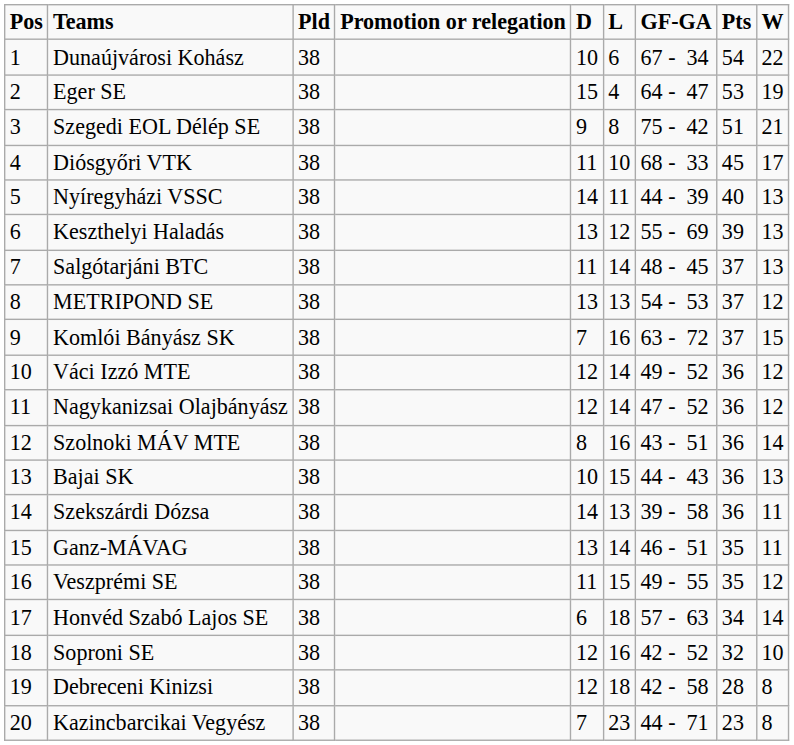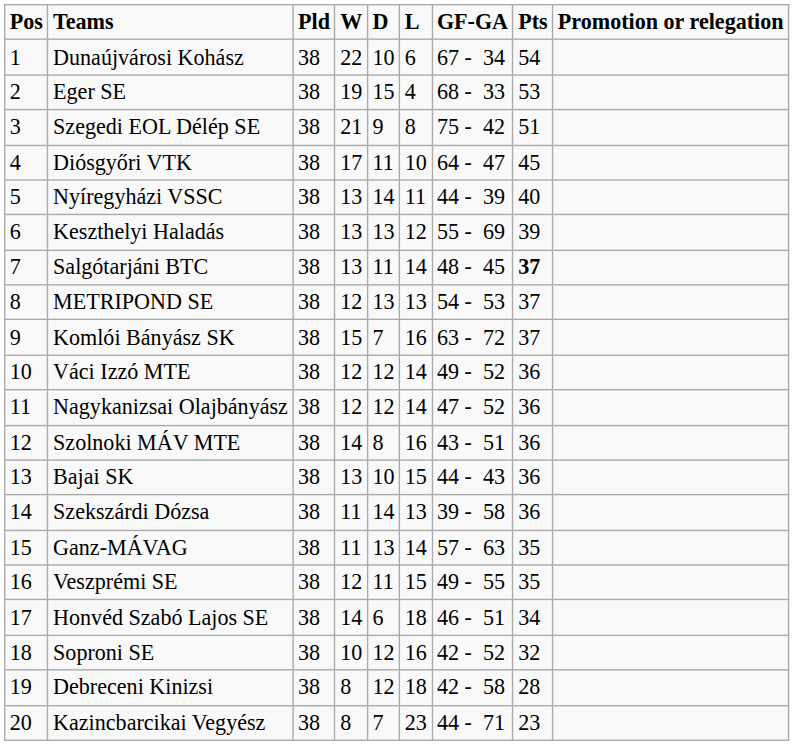 <table class="wikitable">
 <tr>
 <td><strong>Pos</strong></td>
 <td><strong>Teams</strong></td>
 <td><strong>Pld</strong></td>
-<td><strong>Promotion or relegation</strong></td>
+<td><strong>W</strong></td>
 <td><strong>D</strong></td>
 <td><strong>L</strong></td>
 <td><strong>GF-GA</strong></td>
 <td><strong>Pts</strong></td>
-<td><strong>W</strong></td>
+<td><strong>Promotion or relegation</strong></td>
 </tr>
 <tr>
 <td>1</td>
 <td>Dunaújvárosi Kohász</td>
 <td>38</td>
-<td></td>
+<td>22</td>
 <td>10</td>
 <td>6</td>
 <td>67 -  34</td>
 <td>54</td>
-<td>22</td>
+<td></td>
 </tr>
 <tr>
 <td>2</td>
 <td>Eger SE</td>
 <td>38</td>
-<td></td>
+<td>19</td>
 <td>15</td>
 <td>4</td>
-<td>64 -  47</td>
+<td>68 -  33</td>
 <td>53</td>
-<td>19</td>
+<td></td>
 </tr>
 <tr>
 <td>3</td>
 <td>Szegedi EOL Délép SE</td>
 <td>38</td>
-<td></td>
+<td>21</td>
 <td>9</td>
 <td>8</td>
 <td>75 -  42</td>
 <td>51</td>
-<td>21</td>
+<td></td>
 </tr>
 <tr>
 <td>4</td>
 <td>Diósgyőri VTK</td>
 <td>38</td>
-<td></td>
+<td>17</td>
 <td>11</td>
 <td>10</td>
-<td>68 -  33</td>
+<td>64 -  47</td>
 <td>45</td>
-<td>17</td>
+<td></td>
 </tr>
 <tr>
 <td>5</td>
 <td>Nyíregyházi VSSC</td>
 <td>38</td>
-<td></td>
+<td>13</td>
 <td>14</td>
 <td>11</td>
 <td>44 -  39</td>
 <td>40</td>
-<td>13</td>
+<td></td>
 </tr>
 <tr>
 <td>6</td>
 <td>Keszthelyi Haladás</td>
 <td>38</td>
-<td></td>
+<td>13</td>
 <td>13</td>
 <td>12</td>
 <td>55 -  69</td>
 <td>39</td>
-<td>13</td>
+<td></td>
 </tr>
 <tr>
 <td>7</td>
 <td>Salgótarjáni BTC</td>
 <td>38</td>
-<td></td>
+<td>13</td>
 <td>11</td>
 <td>14</td>
 <td>48 -  45</td>
-<td>37</td>
-<td>13</td>
+<td><strong>37</strong></td>
+<td></td>
 </tr>
 <tr>
 <td>8</td>
 <td>METRIPOND SE</td>
 <td>38</td>
-<td></td>
+<td>12</td>
 <td>13</td>
 <td>13</td>
 <td>54 -  53</td>
 <td>37</td>
-<td>12</td>
+<td></td>
 </tr>
 <tr>
 <td>9</td>
 <td>Komlói Bányász SK</td>
 <td>38</td>
-<td></td>
+<td>15</td>
 <td>7</td>
 <td>16</td>
 <td>63 -  72</td>
 <td>37</td>
-<td>15</td>
+<td></td>
 </tr>
 <tr>
 <td>10</td>
 <td>Váci Izzó MTE</td>
 <td>38</td>
-<td></td>
+<td>12</td>
 <td>12</td>
 <td>14</td>
 <td>49 -  52</td>
 <td>36</td>
-<td>12</td>
+<td></td>
 </tr>
 <tr>
 <td>11</td>
 <td>Nagykanizsai Olajbányász</td>
 <td>38</td>
-<td></td>
+<td>12</td>
 <td>12</td>
 <td>14</td>
 <td>47 -  52</td>
 <td>36</td>
-<td>12</td>
+<td></td>
 </tr>
 <tr>
 <td>12</td>
 <td>Szolnoki MÁV MTE</td>
 <td>38</td>
-<td></td>
+<td>14</td>
 <td>8</td>
 <td>16</td>
 <td>43 -  51</td>
 <td>36</td>
-<td>14</td>
+<td></td>
 </tr>
 <tr>
 <td>13</td>
 <td>Bajai SK</td>
 <td>38</td>
-<td></td>
+<td>13</td>
 <td>10</td>
 <td>15</td>
 <td>44 -  43</td>
 <td>36</td>
-<td>13</td>
+<td></td>
 </tr>
 <tr>
 <td>14</td>
 <td>Szekszárdi Dózsa</td>
 <td>38</td>
-<td></td>
+<td>11</td>
 <td>14</td>
 <td>13</td>
 <td>39 -  58</td>
 <td>36</td>
-<td>11</td>
+<td></td>
 </tr>
 <tr>
 <td>15</td>
 <td>Ganz-MÁVAG</td>
 <td>38</td>
-<td></td>
+<td>11</td>
 <td>13</td>
 <td>14</td>
-<td>46 -  51</td>
+<td>57 -  63</td>
 <td>35</td>
-<td>11</td>
+<td></td>
 </tr>
 <tr>
 <td>16</td>
 <td>Veszprémi SE</td>
 <td>38</td>
-<td></td>
+<td>12</td>
 <td>11</td>
 <td>15</td>
 <td>49 -  55</td>
 <td>35</td>
-<td>12</td>
+<td></td>
 </tr>
 <tr>
 <td>17</td>
 <td>Honvéd Szabó Lajos SE</td>
 <td>38</td>
-<td></td>
+<td>14</td>
 <td>6</td>
 <td>18</td>
-<td>57 -  63</td>
+<td>46 -  51</td>
 <td>34</td>
-<td>14</td>
+<td></td>
 </tr>
 <tr>
 <td>18</td>
 <td>Soproni SE</td>
 <td>38</td>
-<td></td>
+<td>10</td>
 <td>12</td>
 <td>16</td>
 <td>42 -  52</td>
 <td>32</td>
-<td>10</td>
+<td></td>
 </tr>
 <tr>
 <td>19</td>
 <td>Debreceni Kinizsi</td>
 <td>38</td>
-<td></td>
+<td>8</td>
 <td>12</td>
 <td>18</td>
 <td>42 -  58</td>
 <td>28</td>
-<td>8</td>
+<td></td>
 </tr>
 <tr>
 <td>20</td>
 <td>Kazincbarcikai Vegyész</td>
 <td>38</td>
-<td></td>
+<td>8</td>
 <td>7</td>
 <td>23</td>
 <td>44 -  71</td>
 <td>23</td>
-<td>8</td>
+<td></td>
 </tr>
 </table>
